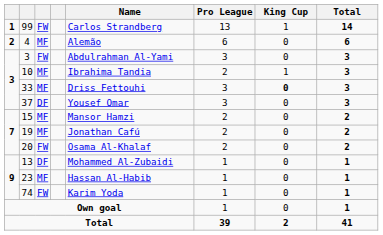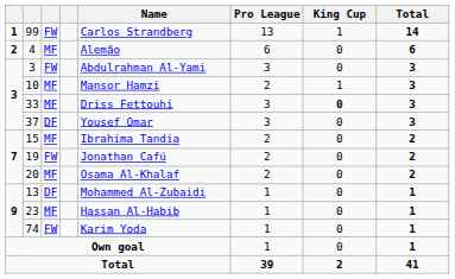 <table class="wikitable" style="text-align:center">
 <tr>
 <th width=15></th>
 <th width=15></th>
 <th width=15></th>
 <th width=15></th>
 <th width=175>Name</th>
 <th width=80>Pro League</th>
 <th width=80>King Cup</th>
 <th width=80>Total</th>
 </tr>
 <tr>
 <td><strong>1</strong></td>
 <td>99</td>
 <td><a href='#'>FW</a></td>
 <td></td>
 <td align=left><a href='#'>Carlos Strandberg</a></td>
 <td>13</td>
 <td>1</td>
 <td><strong>14</strong></td>
 </tr>
 <tr>
 <td><strong>2</strong></td>
 <td>4</td>
 <td><a href='#'>MF</a></td>
 <td></td>
 <td align=left><a href='#'>Alemão</a></td>
 <td>6</td>
 <td>0</td>
 <td><strong>6</strong></td>
 </tr>
 <tr>
 <td rowspan=4><strong>3</strong></td>
 <td>3</td>
 <td><a href='#'>FW</a></td>
 <td></td>
 <td align=left><a href='#'>Abdulrahman Al-Yami</a></td>
 <td>3</td>
 <td>0</td>
 <td><strong>3</strong></td>
 </tr>
 <tr>
 <td>10</td>
 <td><a href='#'>MF</a></td>
 <td></td>
-<td align=left><a href='#'>Ibrahima Tandia</a></td>
+<td align=left><a href='#'>Mansor Hamzi</a></td>
 <td>2</td>
 <td>1</td>
 <td><strong>3</strong></td>
 </tr>
 <tr>
 <td>33</td>
 <td><a href='#'>MF</a></td>
 <td></td>
 <td align=left><a href='#'>Driss Fettouhi</a></td>
 <td>3</td>
 <td><strong>0</strong></td>
 <td><strong>3</strong></td>
 </tr>
 <tr>
 <td>37</td>
 <td><a href='#'>DF</a></td>
 <td></td>
 <td align=left><a href='#'>Yousef Omar</a></td>
 <td>3</td>
 <td>0</td>
 <td><strong>3</strong></td>
 </tr>
 <tr>
 <td rowspan=3><strong>7</strong></td>
 <td>15</td>
 <td><a href='#'>MF</a></td>
 <td></td>
-<td align=left><a href='#'>Mansor Hamzi</a></td>
+<td align=left><a href='#'>Ibrahima Tandia</a></td>
 <td>2</td>
 <td>0</td>
 <td><strong>2</strong></td>
 </tr>
 <tr>
 <td>19</td>
-<td><a href='#'>MF</a></td>
+<td><a href='#'>FW</a></td>
 <td></td>
 <td align=left><a href='#'>Jonathan Cafú</a></td>
 <td>2</td>
 <td>0</td>
 <td><strong>2</strong></td>
 </tr>
 <tr>
 <td>20</td>
-<td><a href='#'>FW</a></td>
+<td><a href='#'>MF</a></td>
 <td></td>
 <td align=left><a href='#'>Osama Al-Khalaf</a></td>
 <td>2</td>
 <td>0</td>
 <td><strong>2</strong></td>
 </tr>
 <tr>
 <td rowspan=3><strong>9</strong></td>
 <td>13</td>
 <td><a href='#'>DF</a></td>
 <td></td>
 <td align=left><a href='#'>Mohammed Al-Zubaidi</a></td>
 <td>1</td>
 <td>0</td>
 <td><strong>1</strong></td>
 </tr>
 <tr>
 <td>23</td>
 <td><a href='#'>MF</a></td>
 <td></td>
 <td align=left><a href='#'>Hassan Al-Habib</a></td>
 <td>1</td>
 <td>0</td>
 <td><strong>1</strong></td>
 </tr>
 <tr>
 <td>74</td>
 <td><a href='#'>FW</a></td>
 <td></td>
 <td align=left><a href='#'>Karim Yoda</a></td>
 <td>1</td>
 <td>0</td>
 <td><strong>1</strong></td>
 </tr>
 <tr>
 <td colspan=5><strong>Own goal</strong></td>
 <td>1</td>
 <td>0</td>
 <td><strong>1</strong></td>
 </tr>
 <tr>
 <td colspan=5><strong>Total</strong></td>
 <td><strong>39</strong></td>
 <td><strong>2</strong></td>
 <td><strong>41</strong></td>
 </tr>
 </table>
